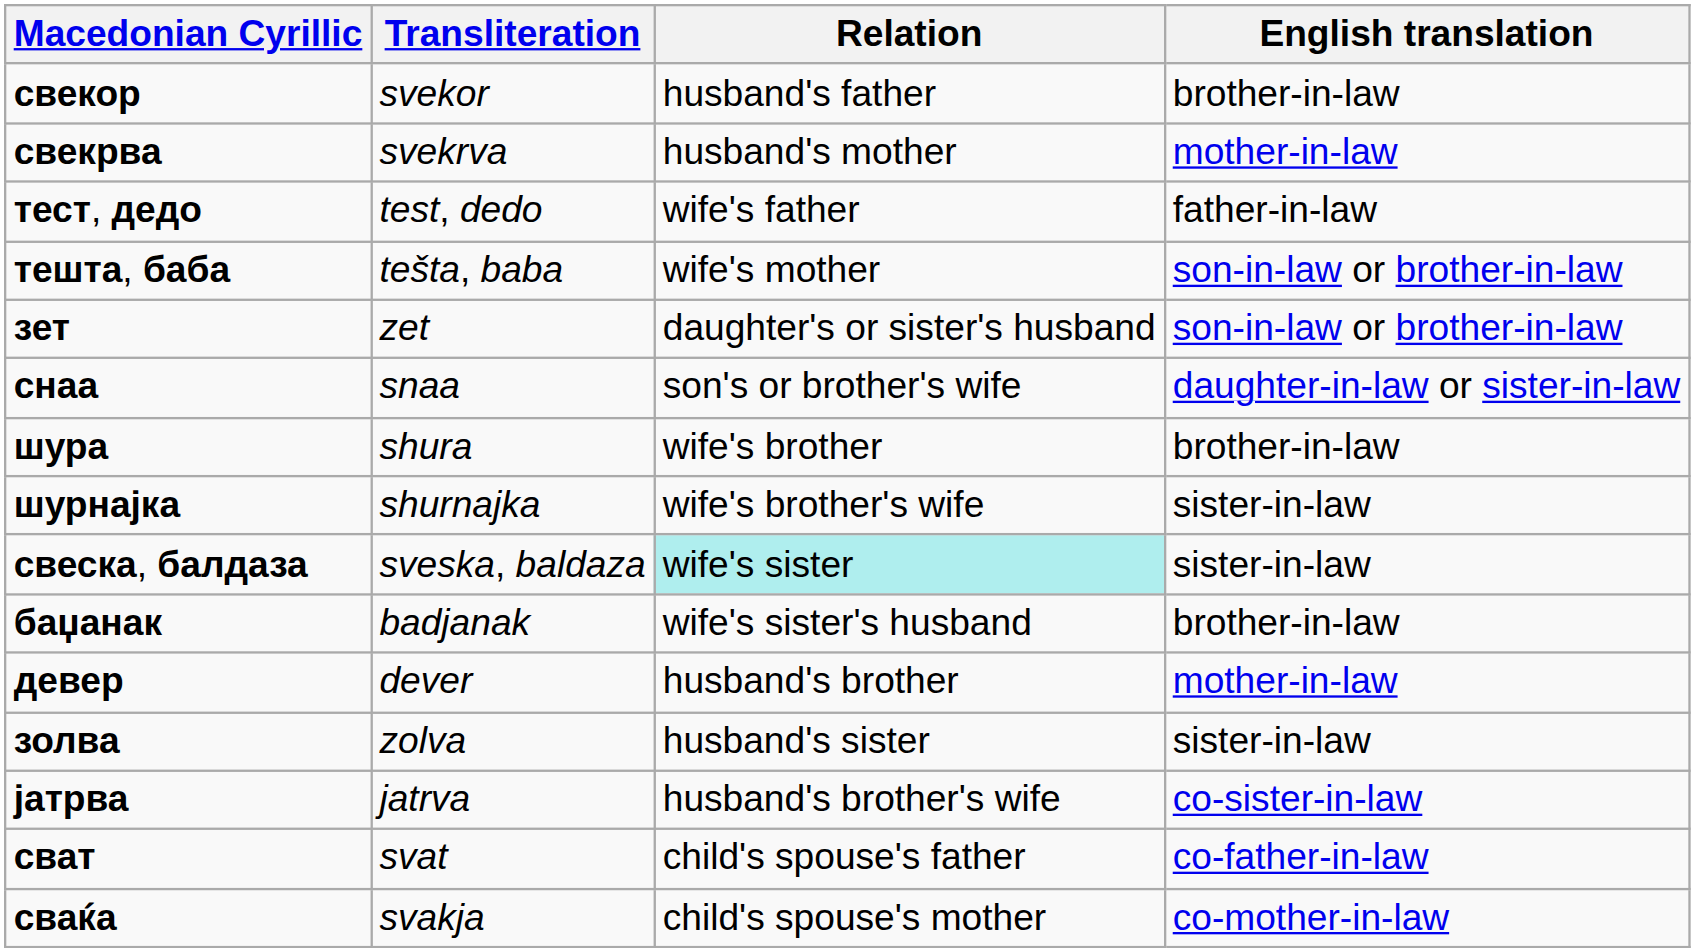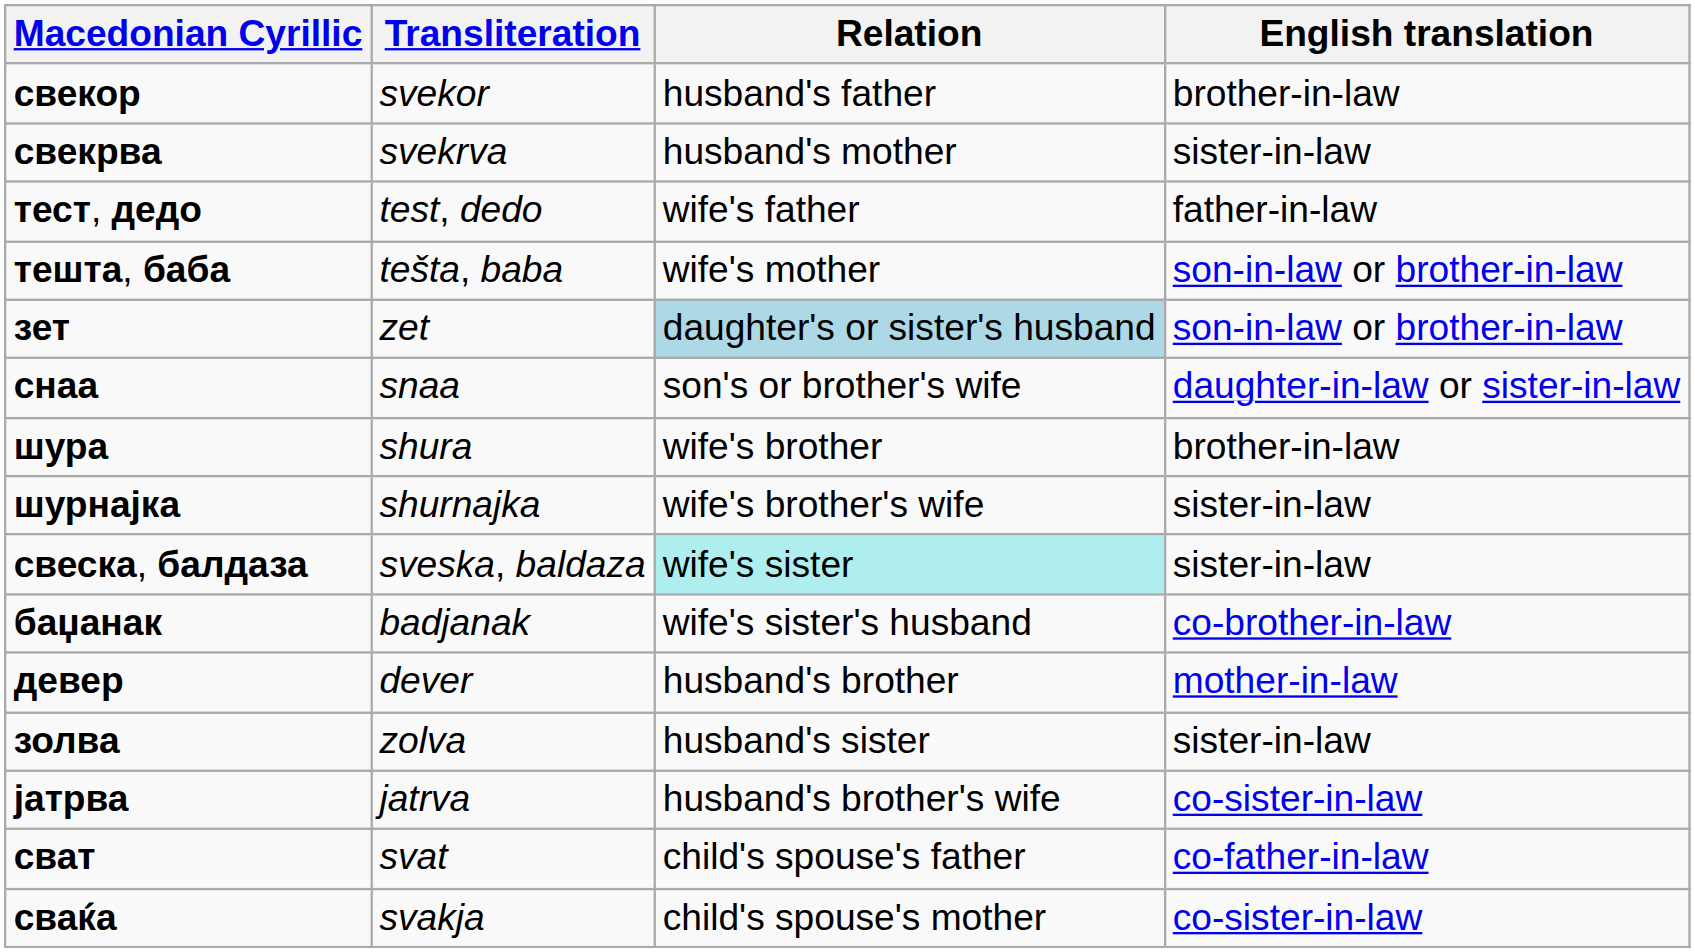 <table class="wikitable">
 <tr>
 <th><a href='#'>Macedonian Cyrillic</a></th>
 <th><a href='#'>Transliteration</a></th>
 <th>Relation</th>
 <th>English translation</th>
 </tr>
 <tr>
 <td><strong>свекор</strong></td>
 <td><em>svekor</em></td>
 <td>husband's father</td>
 <td>brother-in-law</td>
 </tr>
 <tr>
 <td><strong>свекрва</strong></td>
 <td><em>svekrva</em></td>
 <td>husband's mother</td>
-<td><a href='#'>mother-in-law</a></td>
+<td>sister-in-law</td>
 </tr>
 <tr>
 <td><strong>тест</strong>, <strong>дедо</strong></td>
 <td><em>test</em>, <em>dedo</em></td>
 <td>wife's father</td>
 <td>father-in-law</td>
 </tr>
 <tr>
 <td><strong>тешта</strong>, <strong>баба</strong></td>
 <td><em>tešta</em>, <em>baba</em></td>
 <td>wife's mother</td>
 <td><a href='#'>son-in-law</a> or <a href='#'>brother-in-law</a></td>
 </tr>
 <tr>
 <td><strong>зет</strong></td>
 <td><em>zet</em></td>
-<td>daughter's or sister's husband</td>
+<td style="background: lightblue;">daughter's or sister's husband</td>
 <td><a href='#'>son-in-law</a> or <a href='#'>brother-in-law</a></td>
 </tr>
 <tr>
 <td><strong>снаа</strong></td>
 <td><em>snaa</em></td>
 <td>son's or brother's wife</td>
 <td><a href='#'>daughter-in-law</a> or <a href='#'>sister-in-law</a></td>
 </tr>
 <tr>
 <td><strong>шура</strong></td>
 <td><em>shura</em></td>
 <td>wife's brother</td>
 <td>brother-in-law</td>
 </tr>
 <tr>
 <td><strong>шурнајка</strong></td>
 <td><em>shurnajka</em></td>
 <td>wife's brother's wife</td>
 <td>sister-in-law</td>
 </tr>
 <tr>
 <td><strong>свеска</strong>, <strong>балдаза</strong></td>
 <td><em>sveska</em>, <em>baldaza</em></td>
 <td style="background: paleturquoise;">wife's sister</td>
 <td>sister-in-law</td>
 </tr>
 <tr>
 <td><strong>баџанак</strong></td>
 <td><em>badjanak</em></td>
 <td>wife's sister's husband</td>
-<td>brother-in-law</td>
+<td><a href='#'>co-brother-in-law</a></td>
 </tr>
 <tr>
 <td><strong>девер</strong></td>
 <td><em>dever</em></td>
 <td>husband's brother</td>
 <td><a href='#'>mother-in-law</a></td>
 </tr>
 <tr>
 <td><strong>золва</strong></td>
 <td><em>zolva</em></td>
 <td>husband's sister</td>
 <td>sister-in-law</td>
 </tr>
 <tr>
 <td><strong>јатрва</strong></td>
 <td><em>jatrva</em></td>
 <td>husband's brother's wife</td>
 <td><a href='#'>co-sister-in-law</a></td>
 </tr>
 <tr>
 <td><strong>сват</strong></td>
 <td><em>svat</em></td>
 <td>child's spouse's father</td>
 <td><a href='#'>co-father-in-law</a></td>
 </tr>
 <tr>
 <td><strong>сваќа</strong></td>
 <td><em>svakja</em></td>
 <td>child's spouse's mother</td>
-<td><a href='#'>co-mother-in-law</a></td>
+<td><a href='#'>co-sister-in-law</a></td>
 </tr>
 </table>
